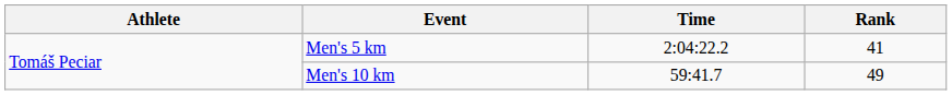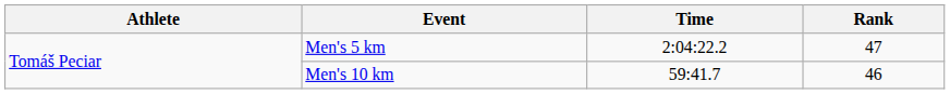 <table class="wikitable" style="text-align:center; font-size:90%; width:50%;">
 <tr>
 <th>Athlete</th>
 <th>Event</th>
 <th>Time</th>
 <th>Rank</th>
 </tr>
 <tr>
 <td align=left rowspan=2><a href='#'>Tomáš Peciar</a></td>
 <td align=left><a href='#'>Men's 5 km</a></td>
 <td>2:04:22.2</td>
-<td>41</td>
+<td>47</td>
 </tr>
 <tr>
 <td align=left><a href='#'>Men's 10 km</a></td>
 <td>59:41.7</td>
-<td>49</td>
+<td>46</td>
 </tr>
 </table>
